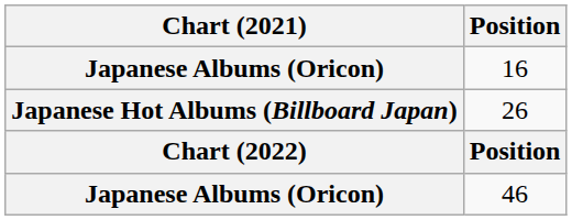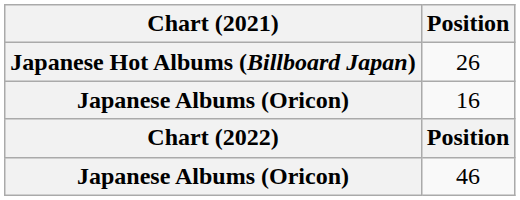 <table class="wikitable plainrowheaders" style="text-align:center">
 <tr>
 <th scope="col">Chart (2021)</th>
 <th scope="col">Position</th>
 </tr>
 <tr>
+<th scope="row">Japanese Hot Albums (<em>Billboard Japan</em>)</th>
+<td>26</td>
+</tr>
+<tr>
 <th scope="row">Japanese Albums (Oricon)</th>
 <td>16</td>
-</tr>
-<tr>
-<th scope="row">Japanese Hot Albums (<em>Billboard Japan</em>)</th>
-<td>26</td>
 </tr>
 <tr>
 <th scope="col">Chart (2022)</th>
 <th scope="col">Position</th>
 </tr>
 <tr>
 <th scope="row">Japanese Albums (Oricon)</th>
 <td>46</td>
 </tr>
 </table>
